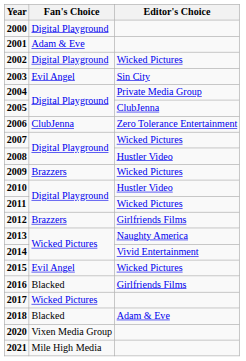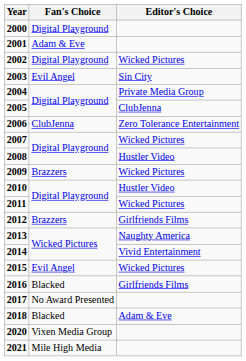 <table class="wikitable">
 <tr>
 <th>Year</th>
 <th>Fan's Choice</th>
 <th>Editor's Choice</th>
 </tr>
 <tr>
 <td><strong>2000</strong></td>
 <td><a href='#'>Digital Playground</a></td>
 <td></td>
 </tr>
 <tr>
 <td><strong>2001</strong></td>
 <td><a href='#'>Adam & Eve</a></td>
 <td></td>
 </tr>
 <tr>
 <td><strong>2002</strong></td>
 <td><a href='#'>Digital Playground</a></td>
 <td><a href='#'>Wicked Pictures</a></td>
 </tr>
 <tr>
 <td><strong>2003</strong></td>
 <td><a href='#'>Evil Angel</a></td>
 <td><a href='#'>Sin City</a></td>
 </tr>
 <tr>
 <td><strong>2004</strong></td>
 <td rowspan="2"><a href='#'>Digital Playground</a></td>
 <td><a href='#'>Private Media Group</a></td>
 </tr>
 <tr>
 <td><strong>2005</strong></td>
 <td><a href='#'>ClubJenna</a></td>
 </tr>
 <tr>
 <td><strong>2006</strong></td>
 <td><a href='#'>ClubJenna</a></td>
 <td><a href='#'>Zero Tolerance Entertainment</a></td>
 </tr>
 <tr>
 <td><strong>2007</strong></td>
 <td rowspan="2"><a href='#'>Digital Playground</a></td>
 <td><a href='#'>Wicked Pictures</a></td>
 </tr>
 <tr>
 <td><strong>2008</strong></td>
 <td><a href='#'>Hustler Video</a></td>
 </tr>
 <tr>
 <td><strong>2009</strong></td>
 <td><a href='#'>Brazzers</a></td>
 <td><a href='#'>Wicked Pictures</a></td>
 </tr>
 <tr>
 <td><strong>2010</strong></td>
 <td rowspan="2"><a href='#'>Digital Playground</a></td>
 <td><a href='#'>Hustler Video</a></td>
 </tr>
 <tr>
 <td><strong>2011</strong></td>
 <td><a href='#'>Wicked Pictures</a></td>
 </tr>
 <tr>
 <td><strong>2012</strong></td>
 <td><a href='#'>Brazzers</a></td>
 <td><a href='#'>Girlfriends Films</a></td>
 </tr>
 <tr>
 <td><strong>2013</strong></td>
 <td rowspan="2"><a href='#'>Wicked Pictures</a></td>
 <td><a href='#'>Naughty America</a></td>
 </tr>
 <tr>
 <td><strong>2014</strong></td>
 <td><a href='#'>Vivid Entertainment</a></td>
 </tr>
 <tr>
 <td><strong>2015</strong></td>
 <td><a href='#'>Evil Angel</a></td>
 <td><a href='#'>Wicked Pictures</a></td>
 </tr>
 <tr>
 <td><strong>2016</strong></td>
 <td>Blacked</td>
 <td><a href='#'>Girlfriends Films</a></td>
 </tr>
 <tr>
 <td><strong>2017</strong></td>
-<td><a href='#'>Wicked Pictures</a></td>
+<td>No Award Presented</td>
 <td></td>
 </tr>
 <tr>
 <td><strong>2018</strong></td>
 <td>Blacked</td>
 <td><a href='#'>Adam & Eve</a></td>
 </tr>
 <tr>
 <td><strong>2020</strong></td>
 <td>Vixen Media Group</td>
 <td></td>
 </tr>
 <tr>
 <td><strong>2021</strong></td>
 <td>Mile High Media</td>
 <td></td>
 </tr>
 </table>
